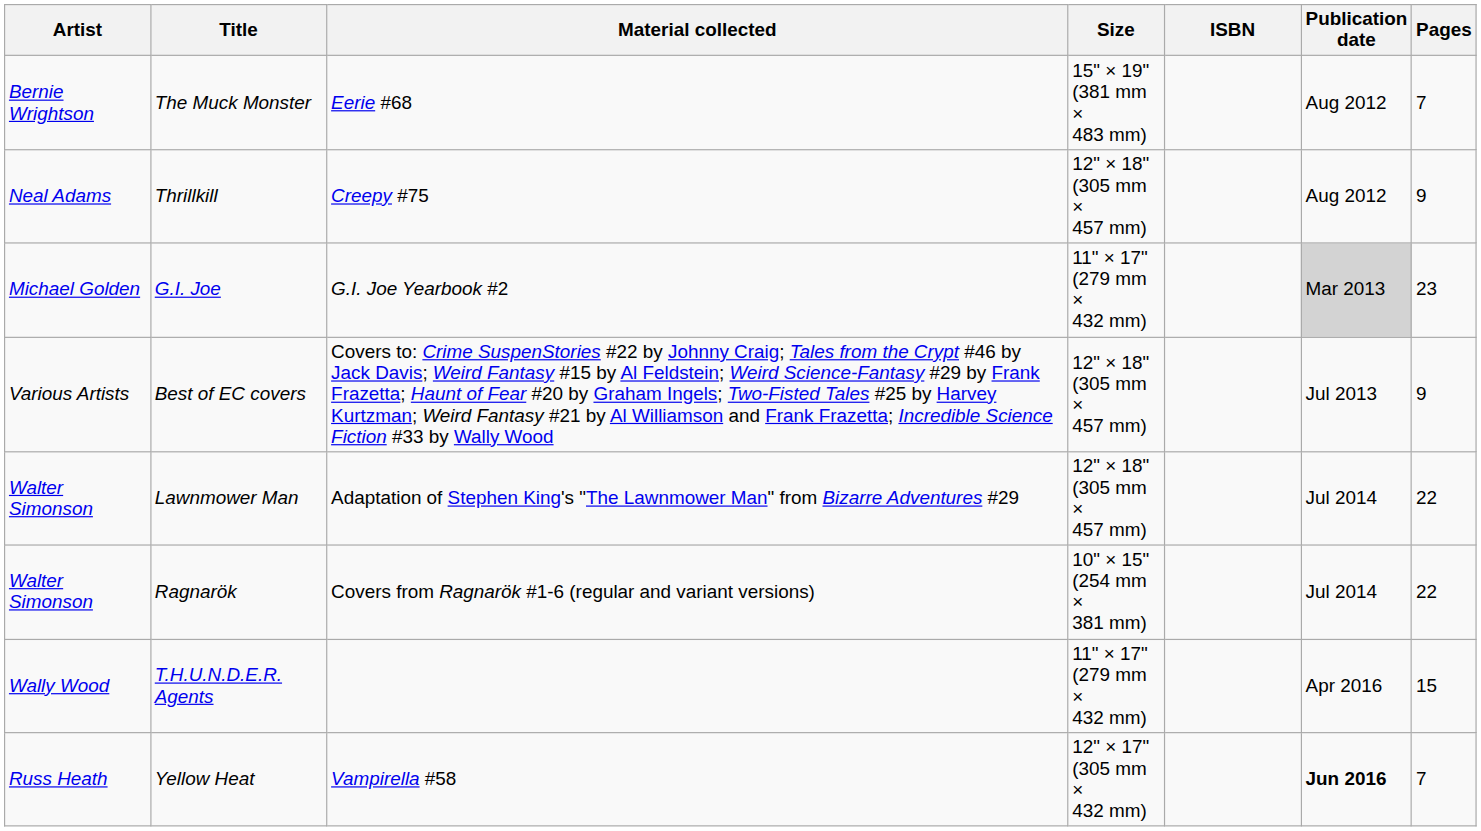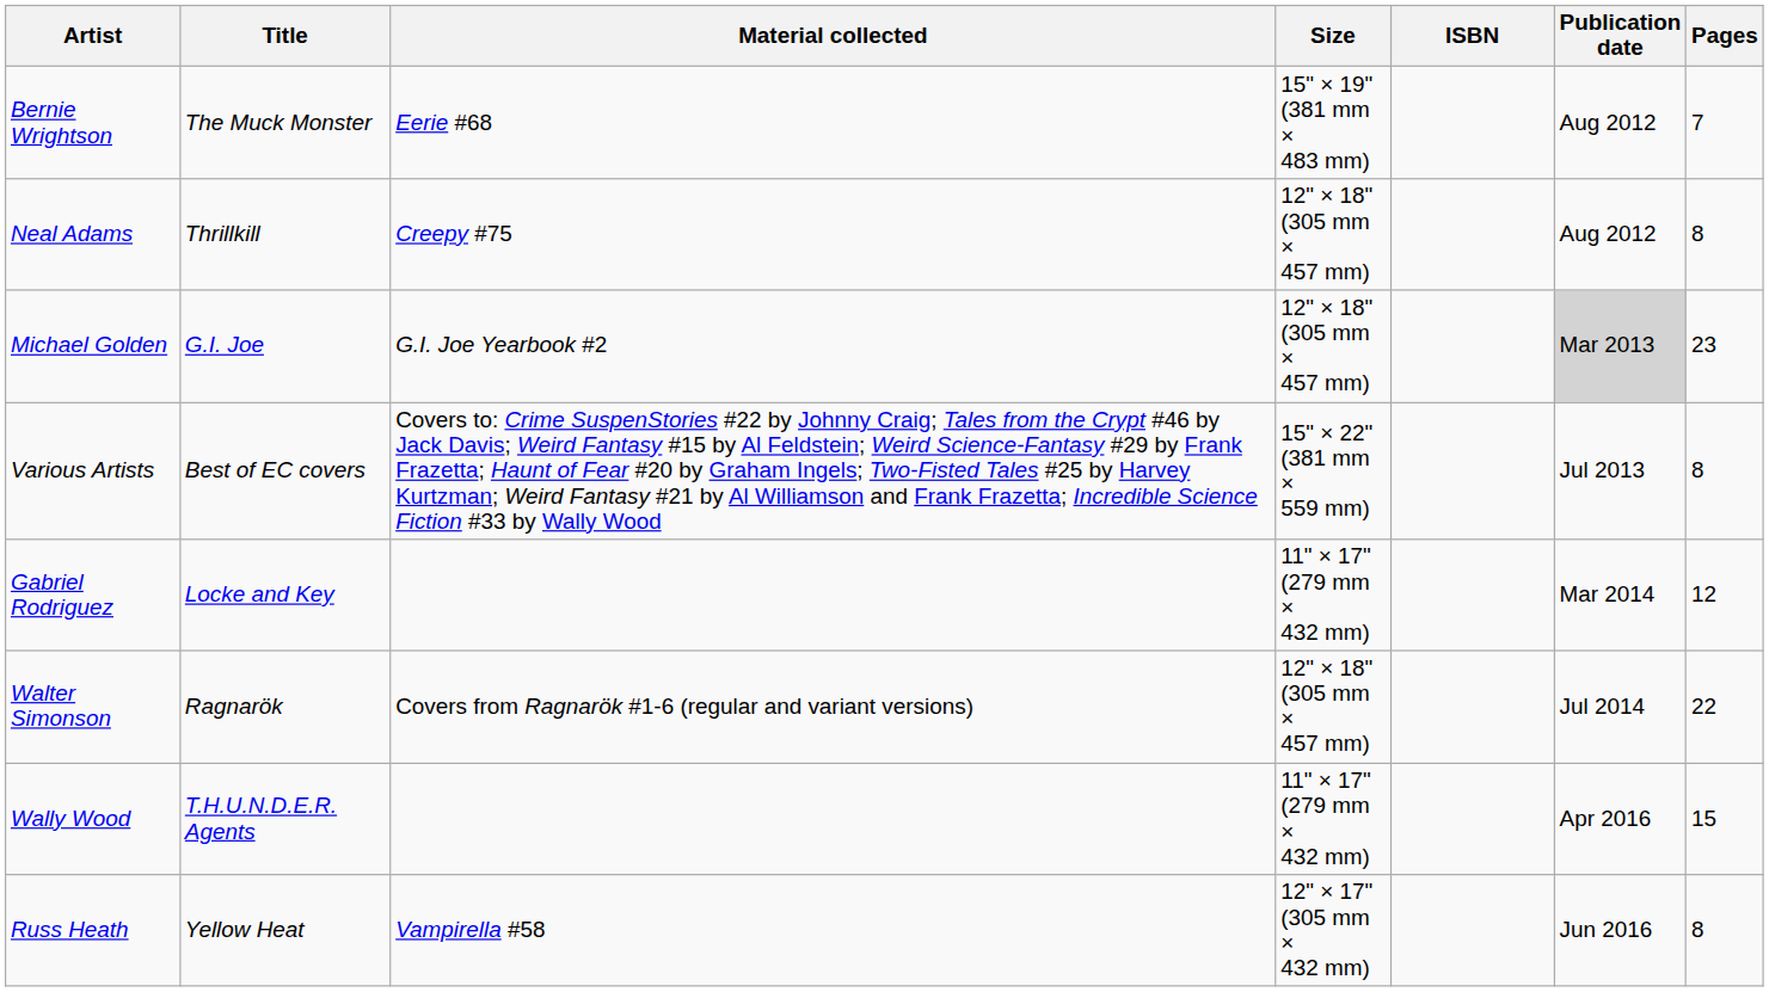 <table class="wikitable">
 <tr>
 <th width="120">Artist</th>
 <th width="145">Title</th>
 <th width="665">Material collected</th>
 <th width="75">Size</th>
 <th width="115">ISBN</th>
 <th width="25">Publication date</th>
 <th width="25">Pages</th>
 </tr>
 <tr>
 <td><em><a href='#'>Bernie Wrightson</a></em></td>
 <td><em>The Muck Monster</em></td>
 <td><em><a href='#'>Eerie</a></em> #68</td>
 <td>15" × 19"<br>(381 mm × 483 mm)</td>
 <td><small></small></td>
 <td>Aug 2012</td>
 <td>7</td>
 </tr>
 <tr>
 <td><em><a href='#'>Neal Adams</a></em></td>
 <td><em>Thrillkill</em></td>
 <td><em><a href='#'>Creepy</a></em> #75</td>
 <td>12" × 18"<br>(305 mm × 457 mm)</td>
 <td><small></small></td>
 <td>Aug 2012</td>
-<td>9</td>
+<td>8</td>
 </tr>
 <tr>
 <td><em><a href='#'>Michael Golden</a></em></td>
 <td><em><a href='#'>G.I. Joe</a></em></td>
 <td><em>G.I. Joe Yearbook</em> #2</td>
-<td>11" × 17"<br>(279 mm × 432 mm)</td>
+<td>12" × 18"<br>(305 mm × 457 mm)</td>
 <td></td>
 <td style="background: lightgrey;">Mar 2013</td>
 <td>23</td>
 </tr>
 <tr>
 <td><em>Various Artists</em></td>
 <td><em>Best of EC covers</em></td>
 <td>Covers to: <em><a href='#'>Crime SuspenStories</a></em> #22 by <a href='#'>Johnny Craig</a>; <em><a href='#'>Tales from the Crypt</a></em> #46 by <a href='#'>Jack Davis</a>; <em><a href='#'>Weird Fantasy</a></em> #15 by <a href='#'>Al Feldstein</a>; <em><a href='#'>Weird Science-Fantasy</a></em> #29 by <a href='#'>Frank Frazetta</a>; <em><a href='#'>Haunt of Fear</a></em> #20 by <a href='#'>Graham Ingels</a>; <em><a href='#'>Two-Fisted Tales</a></em> #25 by <a href='#'>Harvey Kurtzman</a>; <em>Weird Fantasy</em> #21 by <a href='#'>Al Williamson</a> and <a href='#'>Frank Frazetta</a>; <em><a href='#'>Incredible Science Fiction</a></em> #33 by <a href='#'>Wally Wood</a></td>
-<td>12" × 18"<br>(305 mm × 457 mm)</td>
+<td>15" × 22"<br>(381 mm × 559 mm)</td>
 <td></td>
 <td>Jul 2013</td>
-<td>9</td>
+<td>8</td>
 </tr>
 <tr>
-<td><em><a href='#'>Walter Simonson</a></em></td>
-<td><em>Lawnmower Man</em></td>
-<td>Adaptation of <a href='#'>Stephen King</a>'s "<a href='#'>The Lawnmower Man</a>" from <em><a href='#'>Bizarre Adventures</a></em> #29</td>
-<td>12" × 18"<br>(305 mm × 457 mm)</td>
+<td><em><a href='#'>Gabriel Rodriguez</a></em></td>
+<td><em><a href='#'>Locke and Key</a></em></td>
+<td></td>
+<td>11" × 17"<br>(279 mm × 432 mm)</td>
 <td><small></small></td>
-<td>Jul 2014</td>
-<td>22</td>
+<td>Mar 2014</td>
+<td>12</td>
 </tr>
 <tr>
 <td><em><a href='#'>Walter Simonson</a></em></td>
 <td><em>Ragnarök</em></td>
 <td>Covers from <em>Ragnarök</em> #1-6 (regular and variant versions)</td>
-<td>10" × 15"<br>(254 mm × 381 mm)</td>
+<td>12" × 18"<br>(305 mm × 457 mm)</td>
 <td></td>
 <td>Jul 2014</td>
 <td>22</td>
 </tr>
 <tr>
 <td><em><a href='#'>Wally Wood</a></em></td>
 <td><em><a href='#'>T.H.U.N.D.E.R. Agents</a></em></td>
 <td></td>
 <td>11" × 17"<br>(279 mm × 432 mm)</td>
 <td><small></small></td>
 <td>Apr 2016</td>
 <td>15</td>
 </tr>
 <tr>
 <td><em><a href='#'>Russ Heath</a></em></td>
 <td><em>Yellow Heat</em></td>
 <td><em><a href='#'>Vampirella</a></em> #58</td>
 <td>12" × 17"<br>(305 mm × 432 mm)</td>
 <td><small></small></td>
-<td><strong>Jun 2016</strong></td>
-<td>7</td>
+<td>Jun 2016</td>
+<td>8</td>
 </tr>
 </table>
